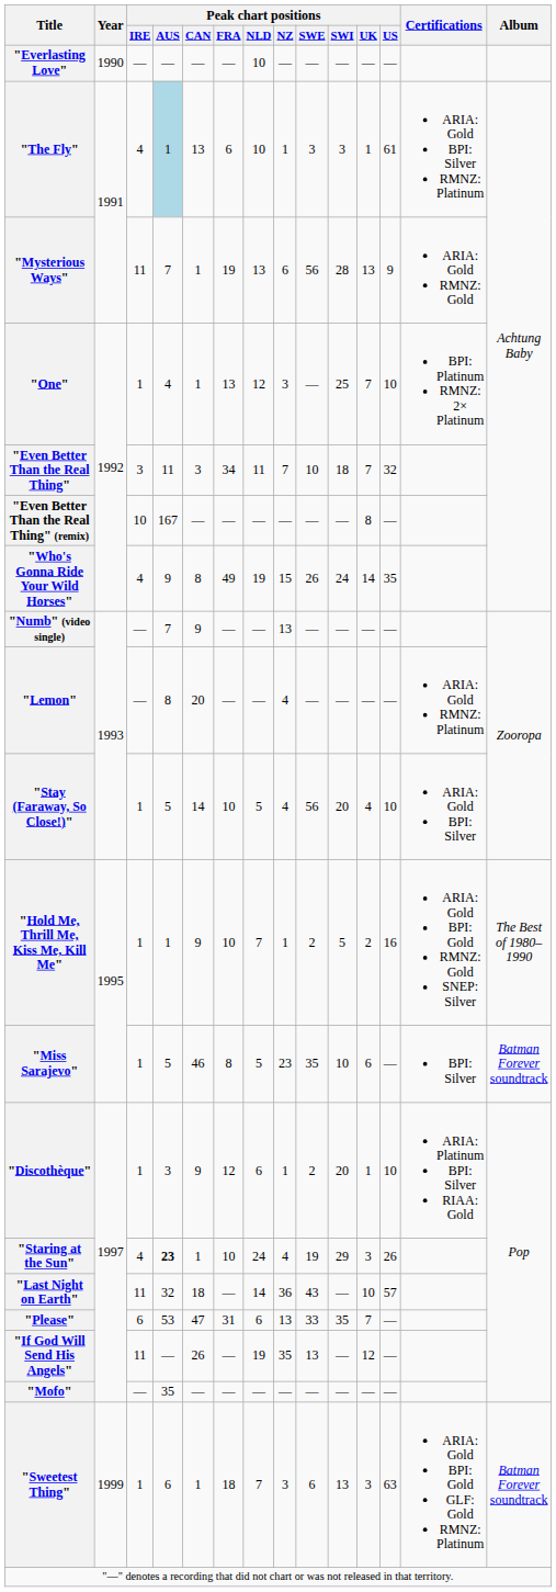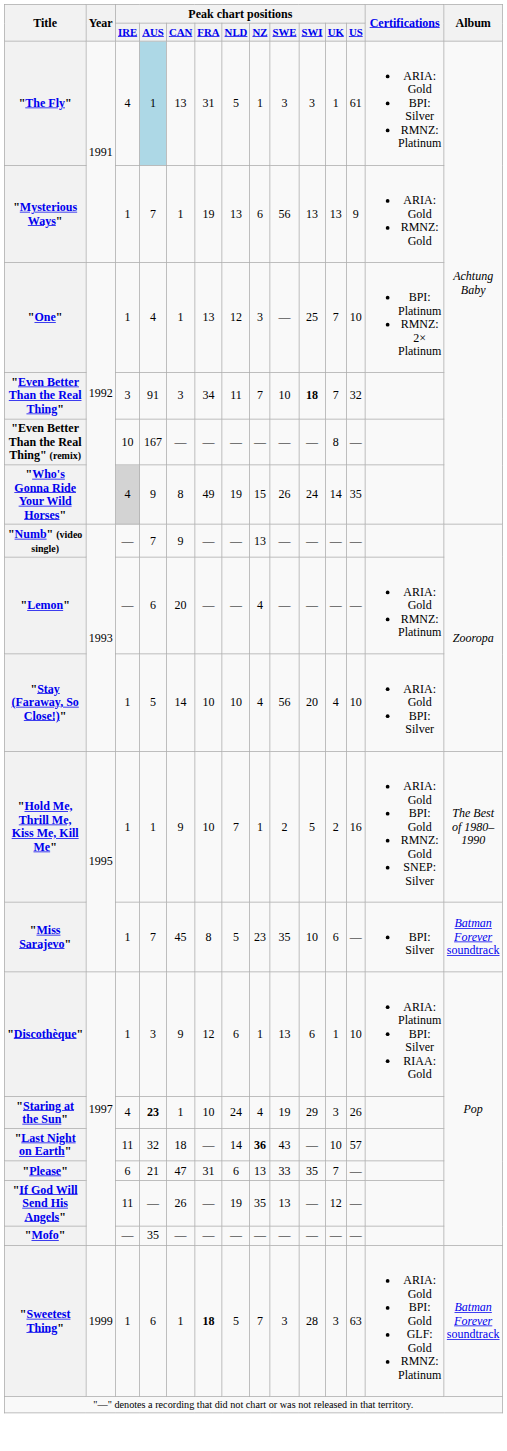 <table class="wikitable plainrowheaders" style="text-align:center;" border="1">
 <tr>
 <th scope="col" rowspan="2" style="width:22em;">Title</th>
 <th scope="col" rowspan="2">Year</th>
 <th scope="col" colspan="10">Peak chart positions</th>
 <th scope="col" rowspan="2" style="width:10em;"><a href='#'>Certifications</a></th>
 <th scope="col" rowspan="2">Album</th>
 </tr>
 <tr>
 <th scope="col" style="width:2.1em;font-size:90%;"><a href='#'>IRE</a><br></th>
 <th scope="col" style="width:2.1em;font-size:90%;"><a href='#'>AUS</a><br></th>
 <th scope="col" style="width:2.1em;font-size:90%;"><a href='#'>CAN</a><br></th>
 <th scope="col" style="width:2.1em;font-size:90%;"><a href='#'>FRA</a><br></th>
 <th scope="col" style="width:2.1em;font-size:90%;"><a href='#'>NLD</a><br></th>
 <th scope="col" style="width:2.1em;font-size:90%;"><a href='#'>NZ</a><br></th>
 <th scope="col" style="width:2.1em;font-size:90%;"><a href='#'>SWE</a><br></th>
 <th scope="col" style="width:2.1em;font-size:90%;"><a href='#'>SWI</a><br></th>
 <th scope="col" style="width:2.1em;font-size:90%;"><a href='#'>UK</a><br></th>
 <th scope="col" style="width:2.1em;font-size:90%;"><a href='#'>US</a><br></th>
 </tr>
 <tr>
-<th scope="row">"<a href='#'>Everlasting Love</a>"</th>
-<td>1990</td>
-<td>—</td>
-<td>—</td>
-<td>—</td>
-<td>—</td>
-<td>10</td>
-<td>—</td>
-<td>—</td>
-<td>—</td>
-<td>—</td>
-<td>—</td>
-<td></td>
-<td></td>
-</tr>
-<tr>
 <th scope="row">"<a href='#'>The Fly</a>"</th>
 <td rowspan=2>1991</td>
 <td>4</td>
 <td style="background: lightblue;">1</td>
 <td>13</td>
-<td>6</td>
-<td>10</td>
+<td>31</td>
+<td>5</td>
 <td>1</td>
 <td>3</td>
 <td>3</td>
 <td>1</td>
 <td>61</td>
 <td><br><ul><li>ARIA: Gold</li><li>BPI: Silver</li><li>RMNZ: Platinum</li></ul></td>
 <td rowspan="6"><em>Achtung Baby</em></td>
 </tr>
 <tr>
 <th scope="row">"<a href='#'>Mysterious Ways</a>"</th>
-<td>11</td>
+<td>1</td>
 <td>7</td>
 <td>1</td>
 <td>19</td>
 <td>13</td>
 <td>6</td>
 <td>56</td>
-<td>28</td>
+<td>13</td>
 <td>13</td>
 <td>9</td>
 <td><br><ul><li>ARIA: Gold</li><li>RMNZ: Gold</li></ul></td>
 </tr>
 <tr>
 <th scope="row">"<a href='#'>One</a>"</th>
 <td rowspan=4>1992</td>
 <td>1</td>
 <td>4</td>
 <td>1</td>
 <td>13</td>
 <td>12</td>
 <td>3</td>
 <td>—</td>
 <td>25</td>
 <td>7</td>
 <td>10</td>
 <td><br><ul><li>BPI: Platinum</li><li>RMNZ: 2× Platinum</li></ul></td>
 </tr>
 <tr>
 <th scope="row">"<a href='#'>Even Better Than the Real Thing</a>"</th>
 <td>3</td>
-<td>11</td>
+<td>91</td>
 <td>3</td>
 <td>34</td>
 <td>11</td>
 <td>7</td>
 <td>10</td>
-<td>18</td>
+<td><strong>18</strong></td>
 <td>7</td>
 <td>32</td>
 <td></td>
 </tr>
 <tr>
 <th scope="row">"Even Better Than the Real Thing" <small>(remix)</small></th>
 <td>10</td>
 <td>167</td>
 <td>—</td>
 <td>—</td>
 <td>—</td>
 <td>—</td>
 <td>—</td>
 <td>—</td>
 <td>8</td>
 <td>—</td>
 <td></td>
 </tr>
 <tr>
 <th scope="row">"<a href='#'>Who's Gonna Ride Your Wild Horses</a>"</th>
-<td>4</td>
+<td style="background: lightgrey;">4</td>
 <td>9</td>
 <td>8</td>
 <td>49</td>
 <td>19</td>
 <td>15</td>
 <td>26</td>
 <td>24</td>
 <td>14</td>
 <td>35</td>
 <td></td>
 </tr>
 <tr>
 <th scope="row">"<a href='#'>Numb</a>" <small>(video single)</small></th>
 <td rowspan=3>1993</td>
 <td>—</td>
 <td>7</td>
 <td>9</td>
 <td>—</td>
 <td>—</td>
 <td>13</td>
 <td>—</td>
 <td>—</td>
 <td>—</td>
 <td>—</td>
 <td></td>
 <td rowspan="3"><em>Zooropa</em></td>
 </tr>
 <tr>
 <th scope="row">"<a href='#'>Lemon</a>"</th>
 <td>—</td>
-<td>8</td>
+<td>6</td>
 <td>20</td>
 <td>—</td>
 <td>—</td>
 <td>4</td>
 <td>—</td>
 <td>—</td>
 <td>—</td>
 <td>—</td>
 <td><br><ul><li>ARIA: Gold</li><li>RMNZ: Platinum</li></ul></td>
 </tr>
 <tr>
 <th scope="row">"<a href='#'>Stay (Faraway, So Close!)</a>"</th>
 <td>1</td>
 <td>5</td>
 <td>14</td>
 <td>10</td>
-<td>5</td>
+<td>10</td>
 <td>4</td>
 <td>56</td>
 <td>20</td>
 <td>4</td>
 <td>10</td>
 <td><br><ul><li>ARIA: Gold</li><li>BPI: Silver</li></ul></td>
 </tr>
 <tr>
 <th scope="row">"<a href='#'>Hold Me, Thrill Me, Kiss Me, Kill Me</a>"</th>
 <td rowspan="2">1995</td>
 <td>1</td>
 <td>1</td>
 <td>9</td>
 <td>10</td>
 <td>7</td>
 <td>1</td>
 <td>2</td>
 <td>5</td>
 <td>2</td>
 <td>16</td>
 <td><br><ul><li>ARIA: Gold</li><li>BPI: Gold</li><li>RMNZ: Gold</li><li>SNEP: Silver</li></ul></td>
 <td><em>The Best of 1980–1990</em></td>
 </tr>
 <tr>
 <th scope="row">"<a href='#'>Miss Sarajevo</a>"</th>
 <td>1</td>
-<td>5</td>
-<td>46</td>
+<td>7</td>
+<td>45</td>
 <td>8</td>
 <td>5</td>
 <td>23</td>
 <td>35</td>
 <td>10</td>
 <td>6</td>
 <td>—</td>
 <td><br><ul><li>BPI: Silver</li></ul></td>
 <td><a href='#'><em>Batman Forever</em> soundtrack</a></td>
 </tr>
 <tr>
 <th scope="row">"<a href='#'>Discothèque</a>"</th>
 <td rowspan=6>1997</td>
 <td>1</td>
 <td>3</td>
 <td>9</td>
 <td>12</td>
 <td>6</td>
 <td>1</td>
-<td>2</td>
-<td>20</td>
+<td>13</td>
+<td>6</td>
 <td>1</td>
 <td>10</td>
 <td><br><ul><li>ARIA: Platinum</li><li>BPI: Silver</li><li>RIAA: Gold</li></ul></td>
 <td rowspan="6"><em>Pop</em></td>
 </tr>
 <tr>
 <th scope="row">"<a href='#'>Staring at the Sun</a>"</th>
 <td>4</td>
 <td><strong>23</strong></td>
 <td>1</td>
 <td>10</td>
 <td>24</td>
 <td>4</td>
 <td>19</td>
 <td>29</td>
 <td>3</td>
 <td>26</td>
 <td></td>
 </tr>
 <tr>
 <th scope="row">"<a href='#'>Last Night on Earth</a>"</th>
 <td>11</td>
 <td>32</td>
 <td>18</td>
 <td>—</td>
 <td>14</td>
-<td>36</td>
+<td><strong>36</strong></td>
 <td>43</td>
 <td>—</td>
 <td>10</td>
 <td>57</td>
 <td></td>
 </tr>
 <tr>
 <th scope="row">"<a href='#'>Please</a>"</th>
 <td>6</td>
-<td>53</td>
+<td>21</td>
 <td>47</td>
 <td>31</td>
 <td>6</td>
 <td>13</td>
 <td>33</td>
 <td>35</td>
 <td>7</td>
 <td>—</td>
 <td></td>
 </tr>
 <tr>
 <th scope="row">"<a href='#'>If God Will Send His Angels</a>"</th>
 <td>11</td>
 <td>—</td>
 <td>26</td>
 <td>—</td>
 <td>19</td>
 <td>35</td>
 <td>13</td>
 <td>—</td>
 <td>12</td>
 <td>—</td>
 <td></td>
 </tr>
 <tr>
 <th scope="row">"<a href='#'>Mofo</a>"</th>
 <td>—</td>
 <td>35</td>
 <td>—</td>
 <td>—</td>
 <td>—</td>
 <td>—</td>
 <td>—</td>
 <td>—</td>
 <td>—</td>
 <td>—</td>
 <td></td>
 </tr>
 <tr>
 <th scope="row">"<a href='#'>Sweetest Thing</a>"</th>
 <td>1999</td>
 <td>1</td>
 <td>6</td>
 <td>1</td>
-<td>18</td>
+<td><strong>18</strong></td>
+<td>5</td>
 <td>7</td>
 <td>3</td>
-<td>6</td>
-<td>13</td>
+<td>28</td>
 <td>3</td>
 <td>63</td>
 <td><br><ul><li>ARIA: Gold</li><li>BPI: Gold</li><li>GLF: Gold</li><li>RMNZ: Platinum</li></ul></td>
 <td><a href='#'><em>Batman Forever</em> soundtrack</a></td>
 </tr>
 <tr>
 <td colspan="14" style="font-size:85%">"—" denotes a recording that did not chart or was not released in that territory.</td>
 </tr>
 </table>
